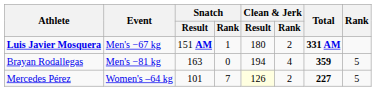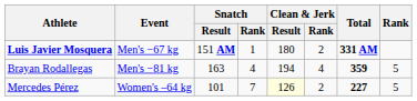 <table class="wikitable" style="font-size:90%">
 <tr>
 <th rowspan="2">Athlete</th>
 <th rowspan="2">Event</th>
 <th colspan="2">Snatch</th>
 <th colspan="2">Clean & Jerk</th>
 <th rowspan="2">Total</th>
 <th rowspan="2">Rank</th>
 </tr>
 <tr style="font-size:95%">
 <th>Result</th>
 <th>Rank</th>
 <th>Result</th>
 <th>Rank</th>
 </tr>
 <tr align=center>
 <td align=left><strong><a href='#'>Luis Javier Mosquera</a></strong></td>
 <td align=left><a href='#'>Men's −67 kg</a></td>
 <td>151 <strong><a href='#'>AM</a></strong></td>
 <td>1</td>
 <td>180</td>
 <td>2</td>
 <td><strong>331 <a href='#'>AM</a></strong></td>
 <td></td>
 </tr>
 <tr align=center>
 <td align=left><a href='#'>Brayan Rodallegas</a></td>
 <td align=left><a href='#'>Men's −81 kg</a></td>
 <td>163</td>
-<td>0</td>
+<td>4</td>
 <td>194</td>
 <td>4</td>
 <td><strong>359</strong></td>
 <td>5</td>
 </tr>
 <tr align=center>
 <td align=left><a href='#'>Mercedes Pérez</a></td>
 <td align=left><a href='#'>Women's –64 kg</a></td>
 <td>101</td>
 <td>7</td>
 <td style="background: lightyellow;">126</td>
 <td>2</td>
 <td><strong>227</strong></td>
 <td>5</td>
 </tr>
 </table>
